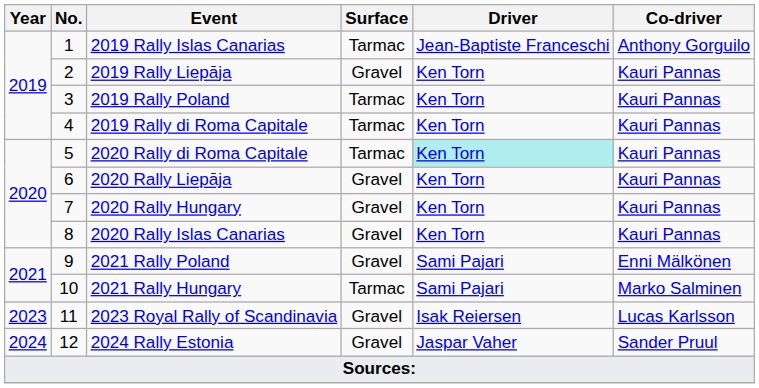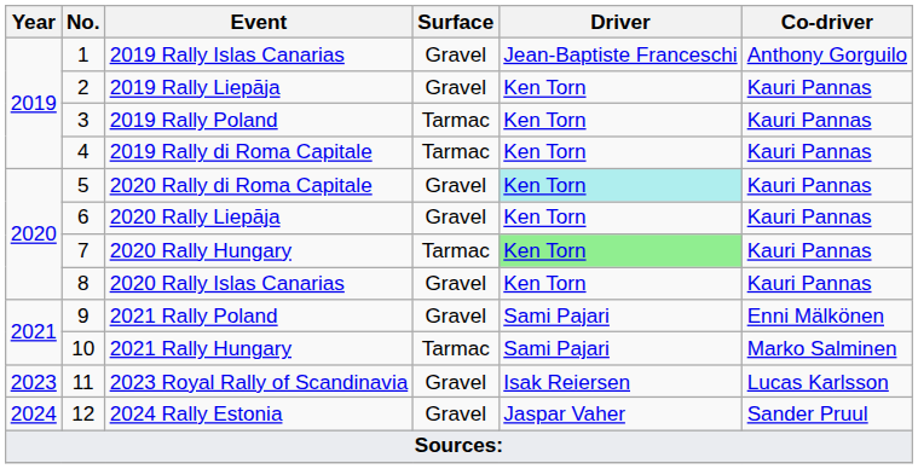 <table class="wikitable" style="font-size: 85%; ">
 <tr>
 <th>Year</th>
 <th>No.</th>
 <th>Event</th>
 <th>Surface</th>
 <th>Driver</th>
 <th>Co-driver</th>
 </tr>
 <tr>
 <td align="center" rowspan="4"><a href='#'>2019</a></td>
 <td align="center">1</td>
 <td> <a href='#'>2019 Rally Islas Canarias</a></td>
-<td align="center">Tarmac</td>
+<td align="center">Gravel</td>
 <td> <a href='#'>Jean-Baptiste Franceschi</a></td>
 <td> <a href='#'>Anthony Gorguilo</a></td>
 </tr>
 <tr>
 <td align="center">2</td>
 <td> <a href='#'>2019 Rally Liepāja</a></td>
 <td align="center">Gravel</td>
 <td> <a href='#'>Ken Torn</a></td>
 <td> <a href='#'>Kauri Pannas</a></td>
 </tr>
 <tr>
 <td align="center">3</td>
 <td> <a href='#'>2019 Rally Poland</a></td>
 <td align="center">Tarmac</td>
 <td> <a href='#'>Ken Torn</a></td>
 <td> <a href='#'>Kauri Pannas</a></td>
 </tr>
 <tr>
 <td align="center">4</td>
 <td> <a href='#'>2019 Rally di Roma Capitale</a></td>
 <td align="center">Tarmac</td>
 <td> <a href='#'>Ken Torn</a></td>
 <td> <a href='#'>Kauri Pannas</a></td>
 </tr>
 <tr>
 <td align="center" rowspan="4"><a href='#'>2020</a></td>
 <td align="center">5</td>
 <td> <a href='#'>2020 Rally di Roma Capitale</a></td>
-<td align="center">Tarmac</td>
+<td align="center">Gravel</td>
 <td style="background: paleturquoise;"> <a href='#'>Ken Torn</a></td>
 <td> <a href='#'>Kauri Pannas</a></td>
 </tr>
 <tr>
 <td align="center">6</td>
 <td> <a href='#'>2020 Rally Liepāja</a></td>
 <td align="center">Gravel</td>
 <td> <a href='#'>Ken Torn</a></td>
 <td> <a href='#'>Kauri Pannas</a></td>
 </tr>
 <tr>
 <td align="center">7</td>
 <td> <a href='#'>2020 Rally Hungary</a></td>
-<td align="center">Gravel</td>
-<td> <a href='#'>Ken Torn</a></td>
+<td align="center">Tarmac</td>
+<td style="background: lightgreen;"> <a href='#'>Ken Torn</a></td>
 <td> <a href='#'>Kauri Pannas</a></td>
 </tr>
 <tr>
 <td align="center">8</td>
 <td> <a href='#'>2020 Rally Islas Canarias</a></td>
 <td align="center">Gravel</td>
 <td> <a href='#'>Ken Torn</a></td>
 <td> <a href='#'>Kauri Pannas</a></td>
 </tr>
 <tr>
 <td align="center" rowspan="2"><a href='#'>2021</a></td>
 <td align="center">9</td>
 <td> <a href='#'>2021 Rally Poland</a></td>
 <td align="center">Gravel</td>
 <td> <a href='#'>Sami Pajari</a></td>
 <td> <a href='#'>Enni Mälkönen</a></td>
 </tr>
 <tr>
 <td align="center">10</td>
 <td> <a href='#'>2021 Rally Hungary</a></td>
 <td align="center">Tarmac</td>
 <td> <a href='#'>Sami Pajari</a></td>
 <td> <a href='#'>Marko Salminen</a></td>
 </tr>
 <tr>
 <td align="center" rowspan="1"><a href='#'>2023</a></td>
 <td align="center">11</td>
 <td> <a href='#'>2023 Royal Rally of Scandinavia</a></td>
 <td align="center">Gravel</td>
 <td> <a href='#'>Isak Reiersen</a></td>
 <td> <a href='#'>Lucas Karlsson</a></td>
 </tr>
 <tr>
 <td align="center" rowspan="1"><a href='#'>2024</a></td>
 <td align="center">12</td>
 <td> <a href='#'>2024 Rally Estonia</a></td>
 <td align="center">Gravel</td>
 <td> <a href='#'>Jaspar Vaher</a></td>
 <td> <a href='#'>Sander Pruul</a></td>
 </tr>
 <tr>
 <td colspan="6" style="background-color:#EAECF0;text-align:center"><strong>Sources:</strong></td>
 </tr>
 <tr>
 </tr>
 </table>
